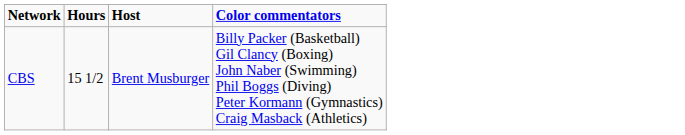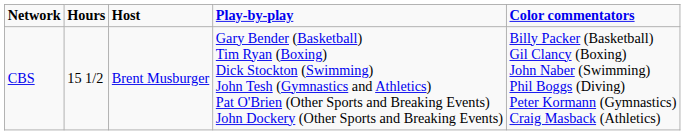 <table class=wikitable>
 <tr>
 <td><strong>Network</strong></td>
 <td><strong>Hours</strong></td>
 <td><strong>Host</strong></td>
+<td><strong><a href='#'>Play-by-play</a></strong></td>
 <td><strong><a href='#'>Color commentators</a></strong></td>
 </tr>
 <tr>
 <td><a href='#'>CBS</a></td>
 <td>15 1/2</td>
 <td><a href='#'>Brent Musburger</a></td>
+<td><a href='#'>Gary Bender</a> (<a href='#'>Basketball</a>)<br><a href='#'>Tim Ryan</a> (<a href='#'>Boxing</a>)<br><a href='#'>Dick Stockton</a> (<a href='#'>Swimming</a>)<br><a href='#'>John Tesh</a> (<a href='#'>Gymnastics</a> and <a href='#'>Athletics</a>)<br><a href='#'>Pat O'Brien</a> (Other Sports and Breaking Events)<br><a href='#'>John Dockery</a> (Other Sports and Breaking Events)</td>
 <td><a href='#'>Billy Packer</a> (Basketball)<br><a href='#'>Gil Clancy</a> (Boxing)<br><a href='#'>John Naber</a> (Swimming)<br><a href='#'>Phil Boggs</a> (Diving)<br><a href='#'>Peter Kormann</a> (Gymnastics)<br><a href='#'>Craig Masback</a> (Athletics)</td>
 </tr>
 </table>
